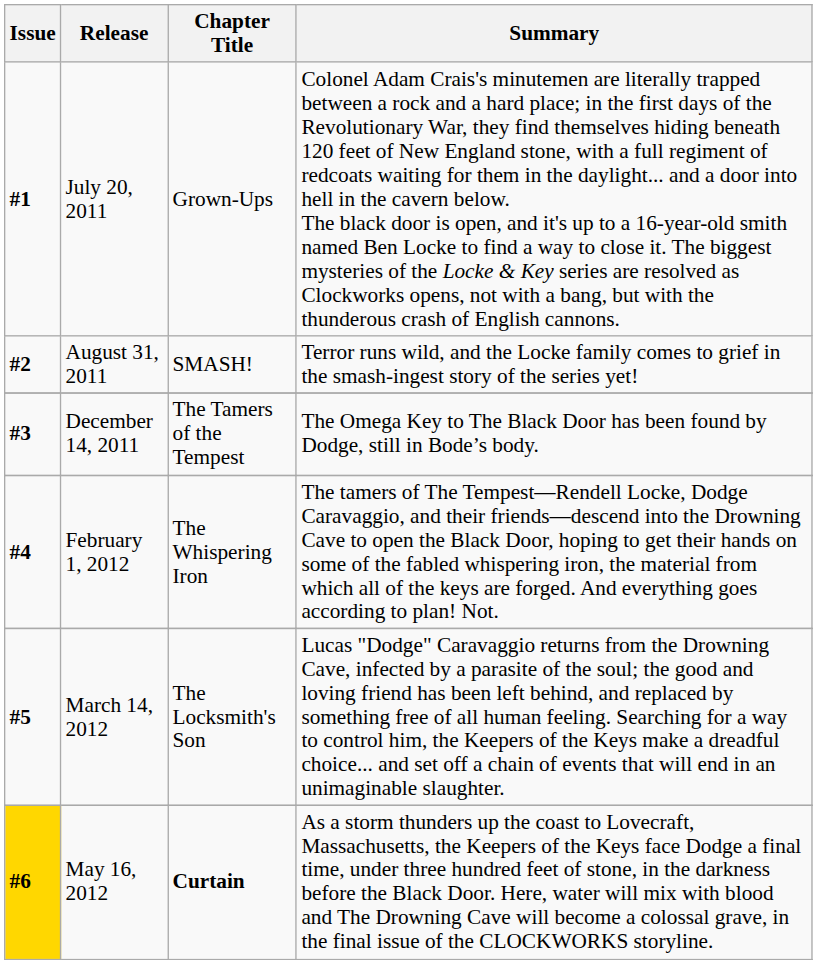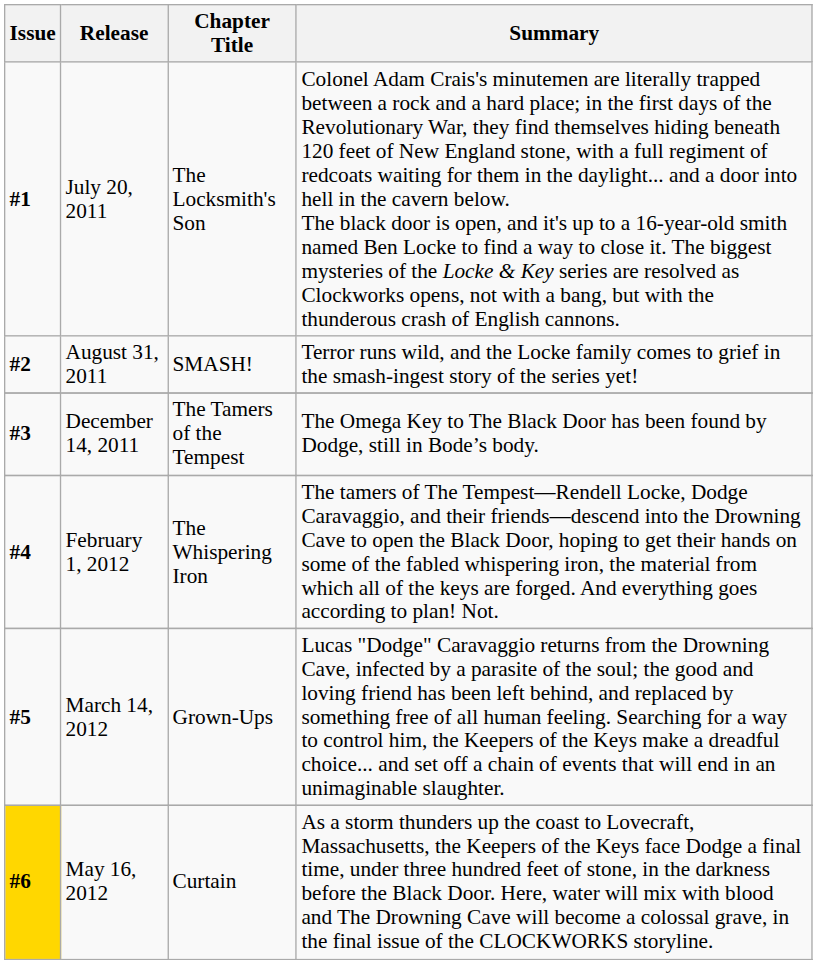 <table class="wikitable">
 <tr>
 <th><strong>Issue</strong></th>
 <th><strong>Release</strong></th>
 <th><strong>Chapter Title</strong></th>
 <th><strong>Summary</strong></th>
 </tr>
 <tr>
 <td><strong>#1</strong></td>
 <td>July 20, 2011</td>
-<td>Grown-Ups</td>
+<td>The Locksmith's Son</td>
 <td>Colonel Adam Crais's minutemen are literally trapped between a rock and a hard place; in the first days of the Revolutionary War, they find themselves hiding beneath 120 feet of New England stone, with a full regiment of redcoats waiting for them in the daylight... and a door into hell in the cavern below.<br>The black door is open, and it's up to a 16-year-old smith named Ben Locke to find a way to close it. The biggest mysteries of the <em>Locke & Key</em> series are resolved as Clockworks opens, not with a bang, but with the thunderous crash of English cannons.</td>
 </tr>
 <tr>
 <td><strong>#2</strong></td>
 <td>August 31, 2011</td>
 <td>SMASH!</td>
 <td>Terror runs wild, and the Locke family comes to grief in the smash-ingest story of the series yet!</td>
 </tr>
 <tr>
 </tr>
 <tr>
 <td><strong>#3</strong></td>
 <td>December 14, 2011</td>
 <td>The Tamers of the Tempest</td>
 <td>The Omega Key to The Black Door has been found by Dodge, still in Bode’s body.</td>
 </tr>
 <tr>
 </tr>
 <tr>
 <td><strong>#4</strong></td>
 <td>February 1, 2012</td>
 <td>The Whispering Iron</td>
 <td>The tamers of The Tempest—Rendell Locke, Dodge Caravaggio, and their friends—descend into the Drowning Cave to open the Black Door, hoping to get their hands on some of the fabled whispering iron, the material from which all of the keys are forged. And everything goes according to plan! Not.</td>
 </tr>
 <tr>
 </tr>
 <tr>
 <td><strong>#5</strong></td>
 <td>March 14, 2012</td>
-<td>The Locksmith's Son</td>
+<td>Grown-Ups</td>
 <td>Lucas "Dodge" Caravaggio returns from the Drowning Cave, infected by a parasite of the soul; the good and loving friend has been left behind, and replaced by something free of all human feeling. Searching for a way to control him, the Keepers of the Keys make a dreadful choice... and set off a chain of events that will end in an unimaginable slaughter.</td>
 </tr>
 <tr>
 </tr>
 <tr>
 <td style="background: gold;"><strong>#6</strong></td>
 <td>May 16, 2012</td>
-<td><strong>Curtain</strong></td>
+<td>Curtain</td>
 <td>As a storm thunders up the coast to Lovecraft, Massachusetts, the Keepers of the Keys face Dodge a final time, under three hundred feet of stone, in the darkness before the Black Door. Here, water will mix with blood and The Drowning Cave will become a colossal grave, in the final issue of the CLOCKWORKS storyline.</td>
 </tr>
 <tr>
 </tr>
 </table>
